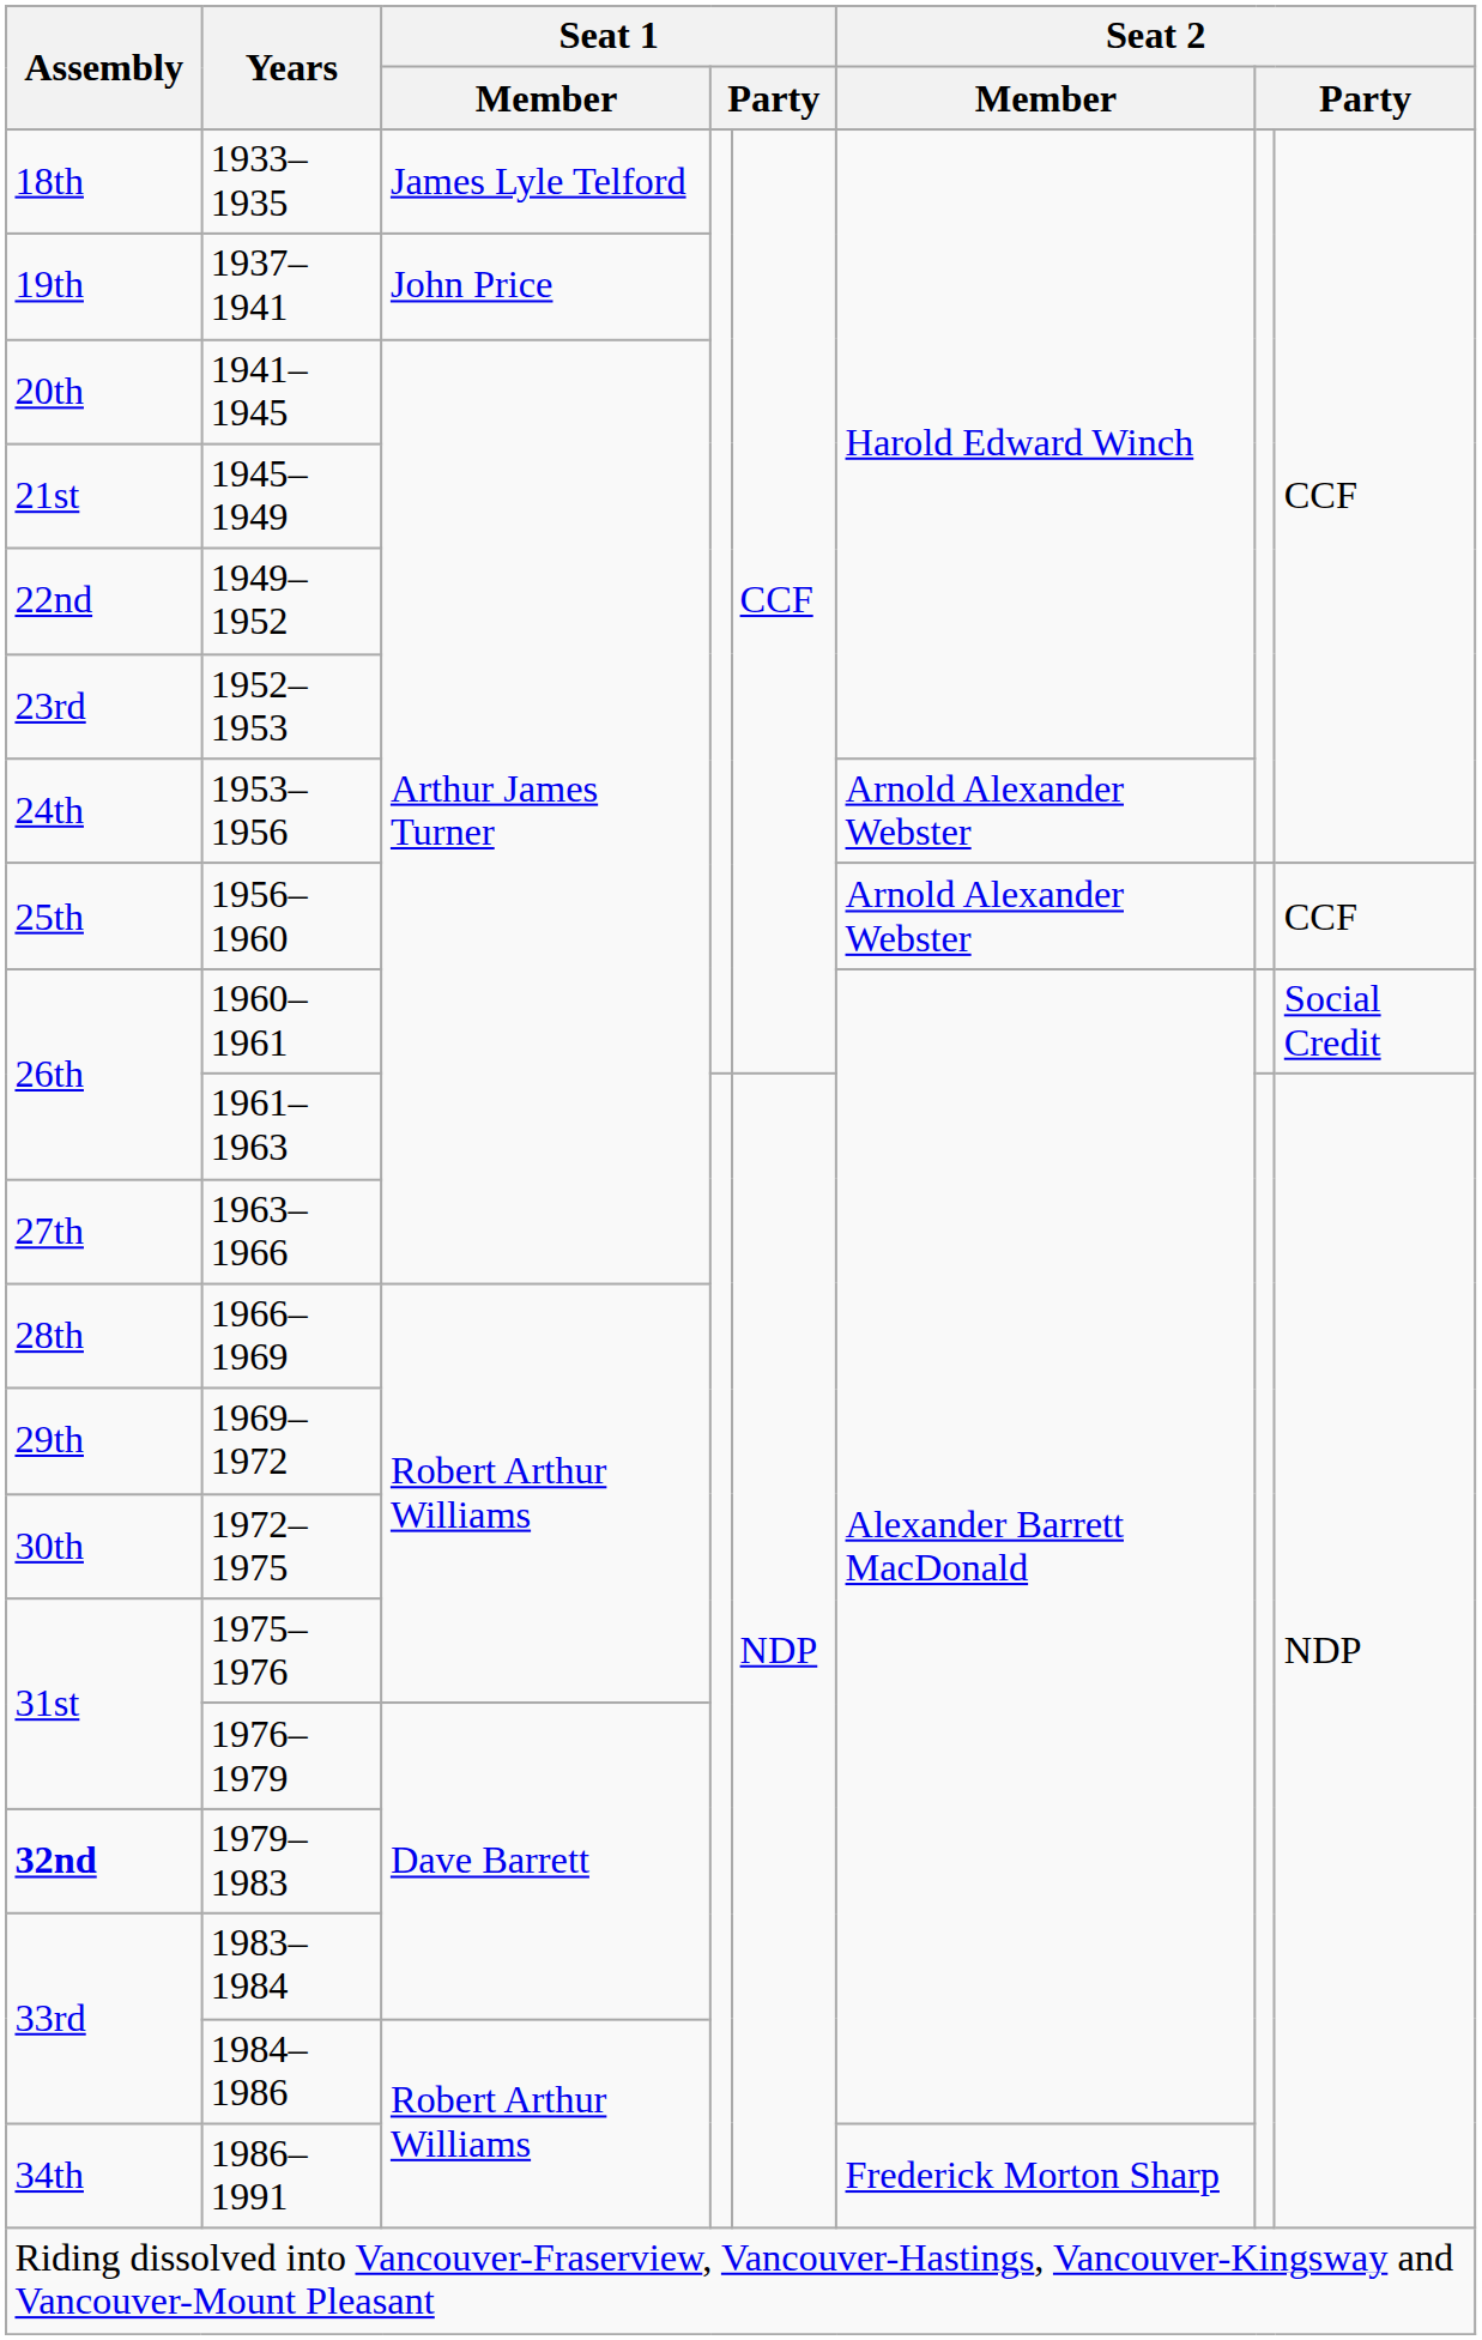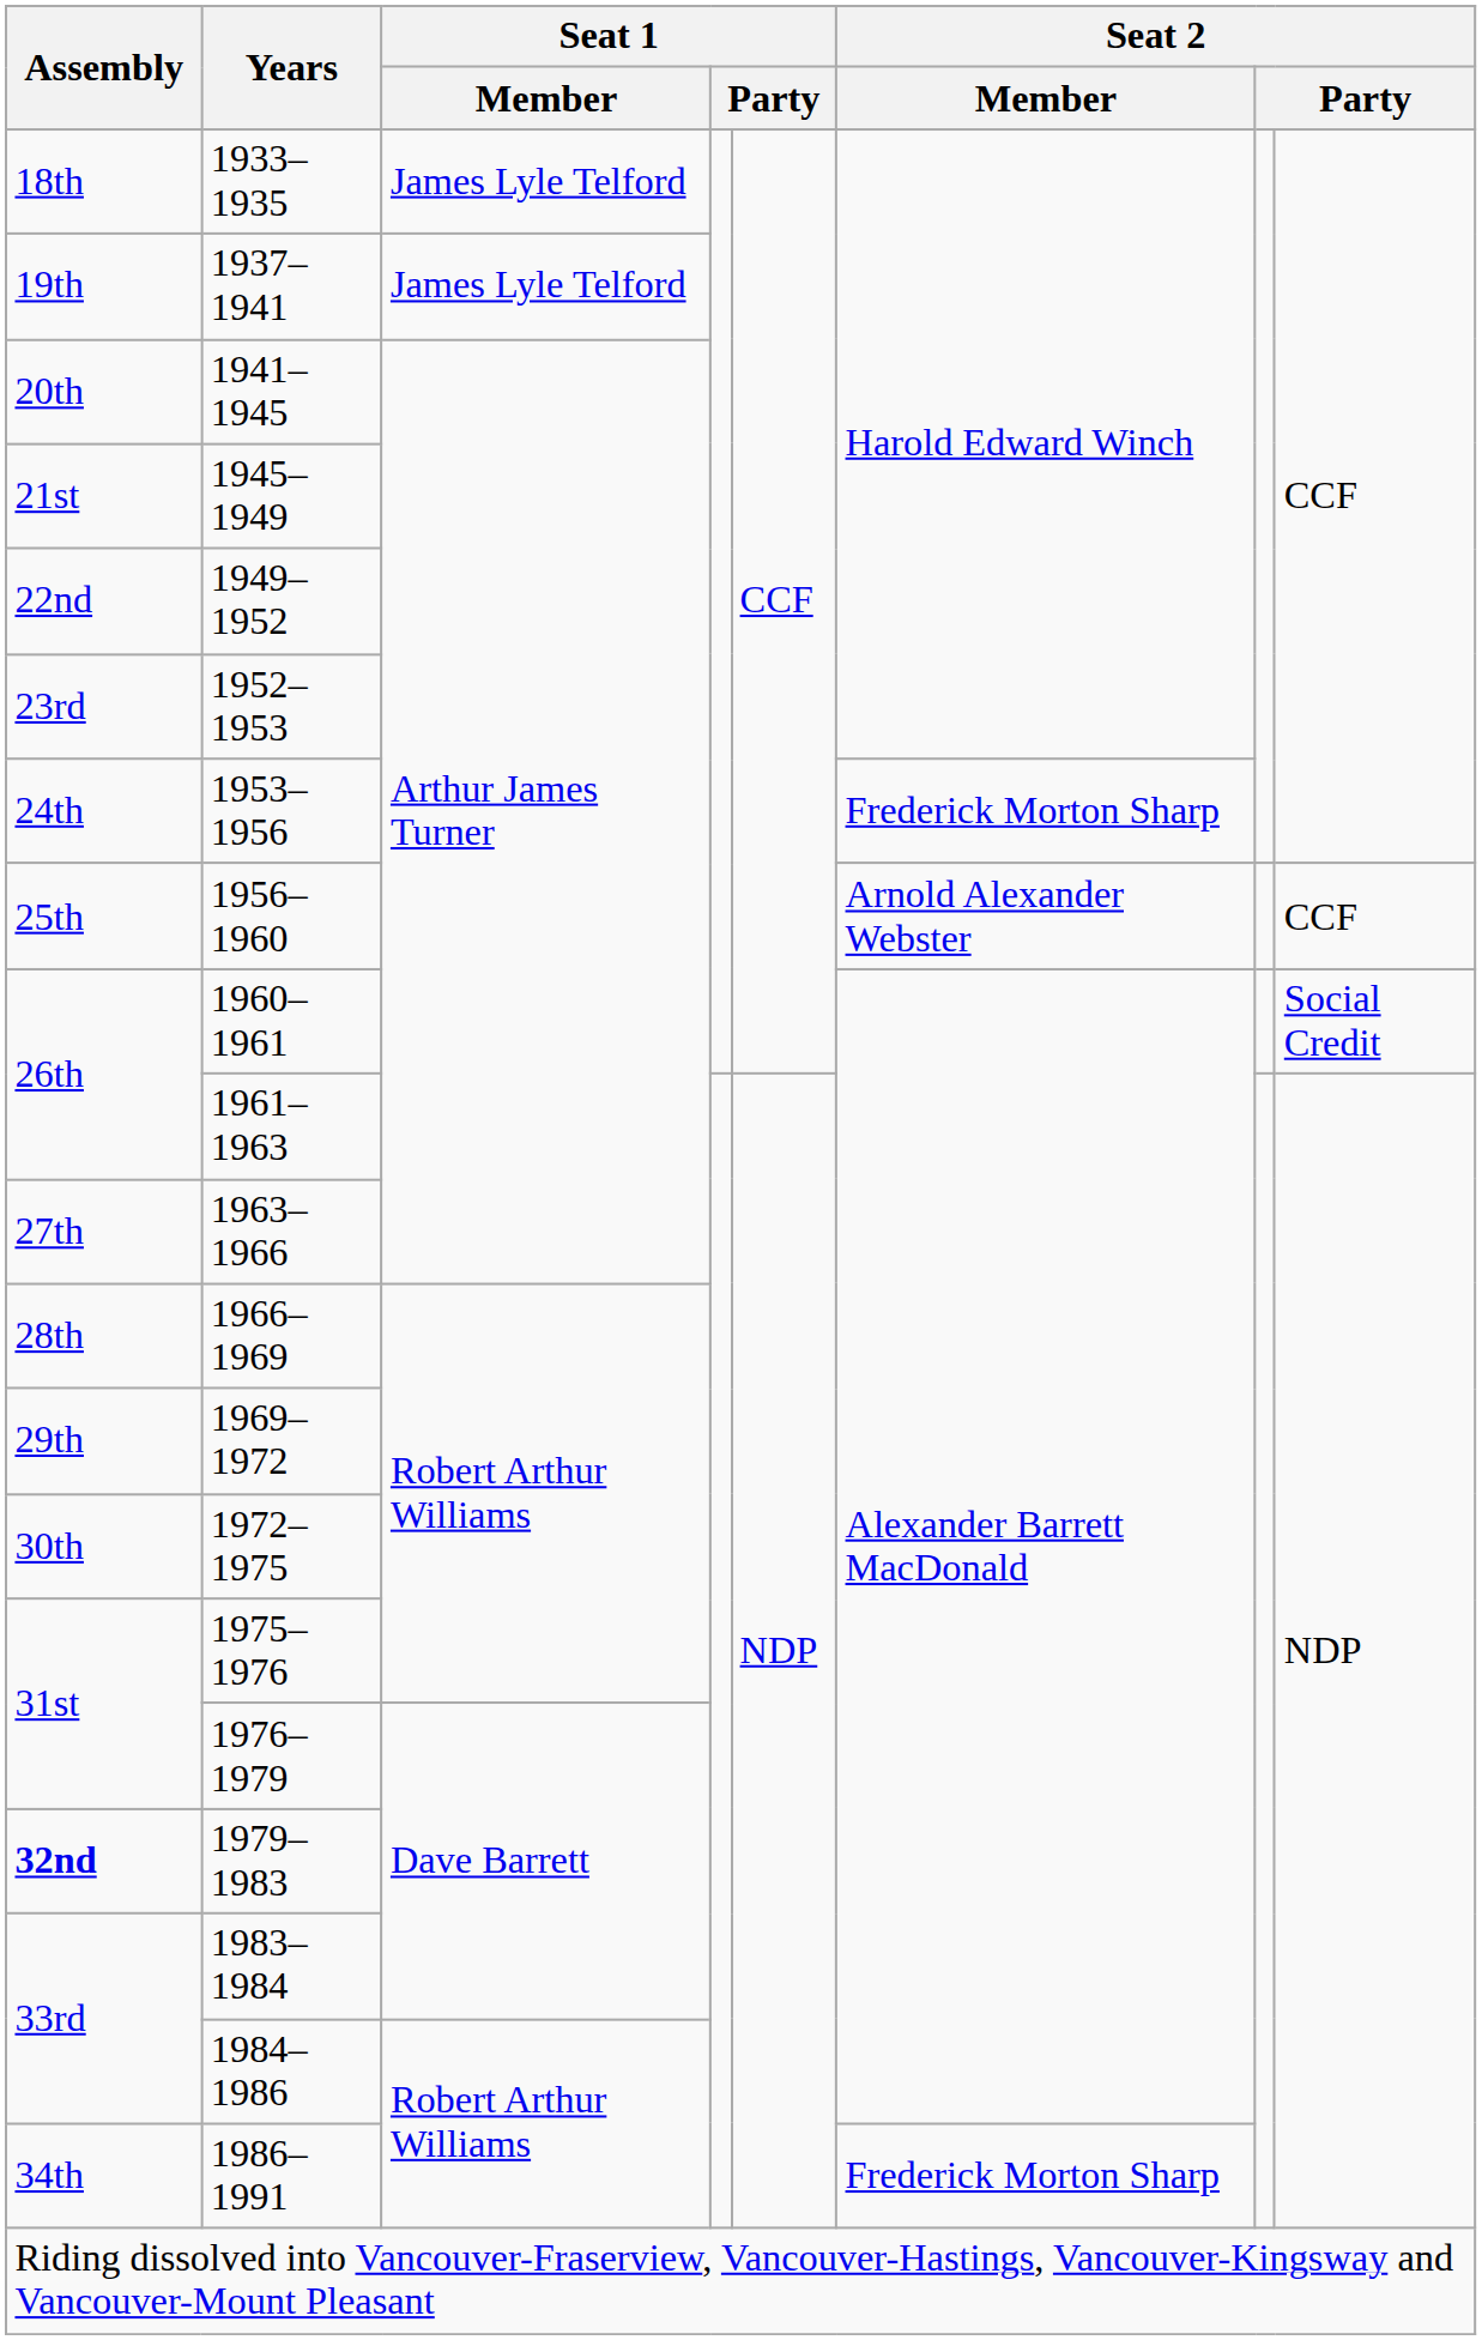 <table class="wikitable">
 <tr>
 <th rowspan="2">Assembly</th>
 <th rowspan="2">Years</th>
 <th colspan="3">Seat 1</th>
 <th colspan="3">Seat 2</th>
 </tr>
 <tr>
 <th>Member</th>
 <th colspan="2">Party</th>
 <th>Member</th>
 <th colspan="2">Party</th>
 </tr>
 <tr>
 <td><a href='#'>18th</a></td>
 <td>1933–1935</td>
 <td><a href='#'>James Lyle Telford</a></td>
 <td rowspan="9" ></td>
 <td rowspan="9"><a href='#'>CCF</a></td>
 <td rowspan="6"><a href='#'>Harold Edward Winch</a></td>
 <td rowspan="7" ></td>
 <td rowspan="7">CCF</td>
 </tr>
 <tr>
 <td><a href='#'>19th</a></td>
 <td>1937–1941</td>
-<td><a href='#'>John Price</a></td>
+<td><a href='#'>James Lyle Telford</a></td>
 </tr>
 <tr>
 <td><a href='#'>20th</a></td>
 <td>1941–1945</td>
 <td rowspan="9"><a href='#'>Arthur James Turner</a></td>
 </tr>
 <tr>
 <td><a href='#'>21st</a></td>
 <td>1945–1949</td>
 </tr>
 <tr>
 <td><a href='#'>22nd</a></td>
 <td>1949–1952</td>
 </tr>
 <tr>
 <td><a href='#'>23rd</a></td>
 <td>1952–1953</td>
 </tr>
 <tr>
 <td><a href='#'>24th</a></td>
 <td>1953–1956</td>
-<td><a href='#'>Arnold Alexander Webster</a></td>
+<td><a href='#'>Frederick Morton Sharp</a></td>
 </tr>
 <tr>
 <td><a href='#'>25th</a></td>
 <td>1956–1960</td>
 <td><a href='#'>Arnold Alexander Webster</a></td>
 <td></td>
 <td>CCF</td>
 </tr>
 <tr>
 <td rowspan="2"><a href='#'>26th</a></td>
 <td>1960–1961</td>
 <td rowspan="11"><a href='#'>Alexander Barrett MacDonald</a></td>
 <td></td>
 <td><a href='#'>Social Credit</a></td>
 </tr>
 <tr>
 <td>1961–1963</td>
 <td rowspan="11" ></td>
 <td rowspan="11"><a href='#'>NDP</a></td>
 <td rowspan="11" ></td>
 <td rowspan="11">NDP</td>
 </tr>
 <tr>
 <td><a href='#'>27th</a></td>
 <td>1963–1966</td>
 </tr>
 <tr>
 <td><a href='#'>28th</a></td>
 <td>1966–1969</td>
 <td rowspan=4><a href='#'>Robert Arthur Williams</a></td>
 </tr>
 <tr>
 <td><a href='#'>29th</a></td>
 <td>1969–1972</td>
 </tr>
 <tr>
 <td><a href='#'>30th</a></td>
 <td>1972–1975</td>
 </tr>
 <tr>
 <td rowspan="2"><a href='#'>31st</a></td>
 <td>1975–1976</td>
 </tr>
 <tr>
 <td>1976–1979</td>
 <td rowspan=3><a href='#'>Dave Barrett</a></td>
 </tr>
 <tr>
 <td><strong><a href='#'>32nd</a></strong></td>
 <td>1979–1983</td>
 </tr>
 <tr>
 <td rowspan=2><a href='#'>33rd</a></td>
 <td>1983–1984</td>
 </tr>
 <tr>
 <td>1984–1986</td>
 <td rowspan=2><a href='#'>Robert Arthur Williams</a></td>
 </tr>
 <tr>
 <td><a href='#'>34th</a></td>
 <td>1986–1991</td>
 <td><a href='#'>Frederick Morton Sharp</a></td>
 </tr>
 <tr>
 <td colspan=8>Riding dissolved into <a href='#'>Vancouver-Fraserview</a>, <a href='#'>Vancouver-Hastings</a>, <a href='#'>Vancouver-Kingsway</a> and <a href='#'>Vancouver-Mount Pleasant</a></td>
 </tr>
 </table>
